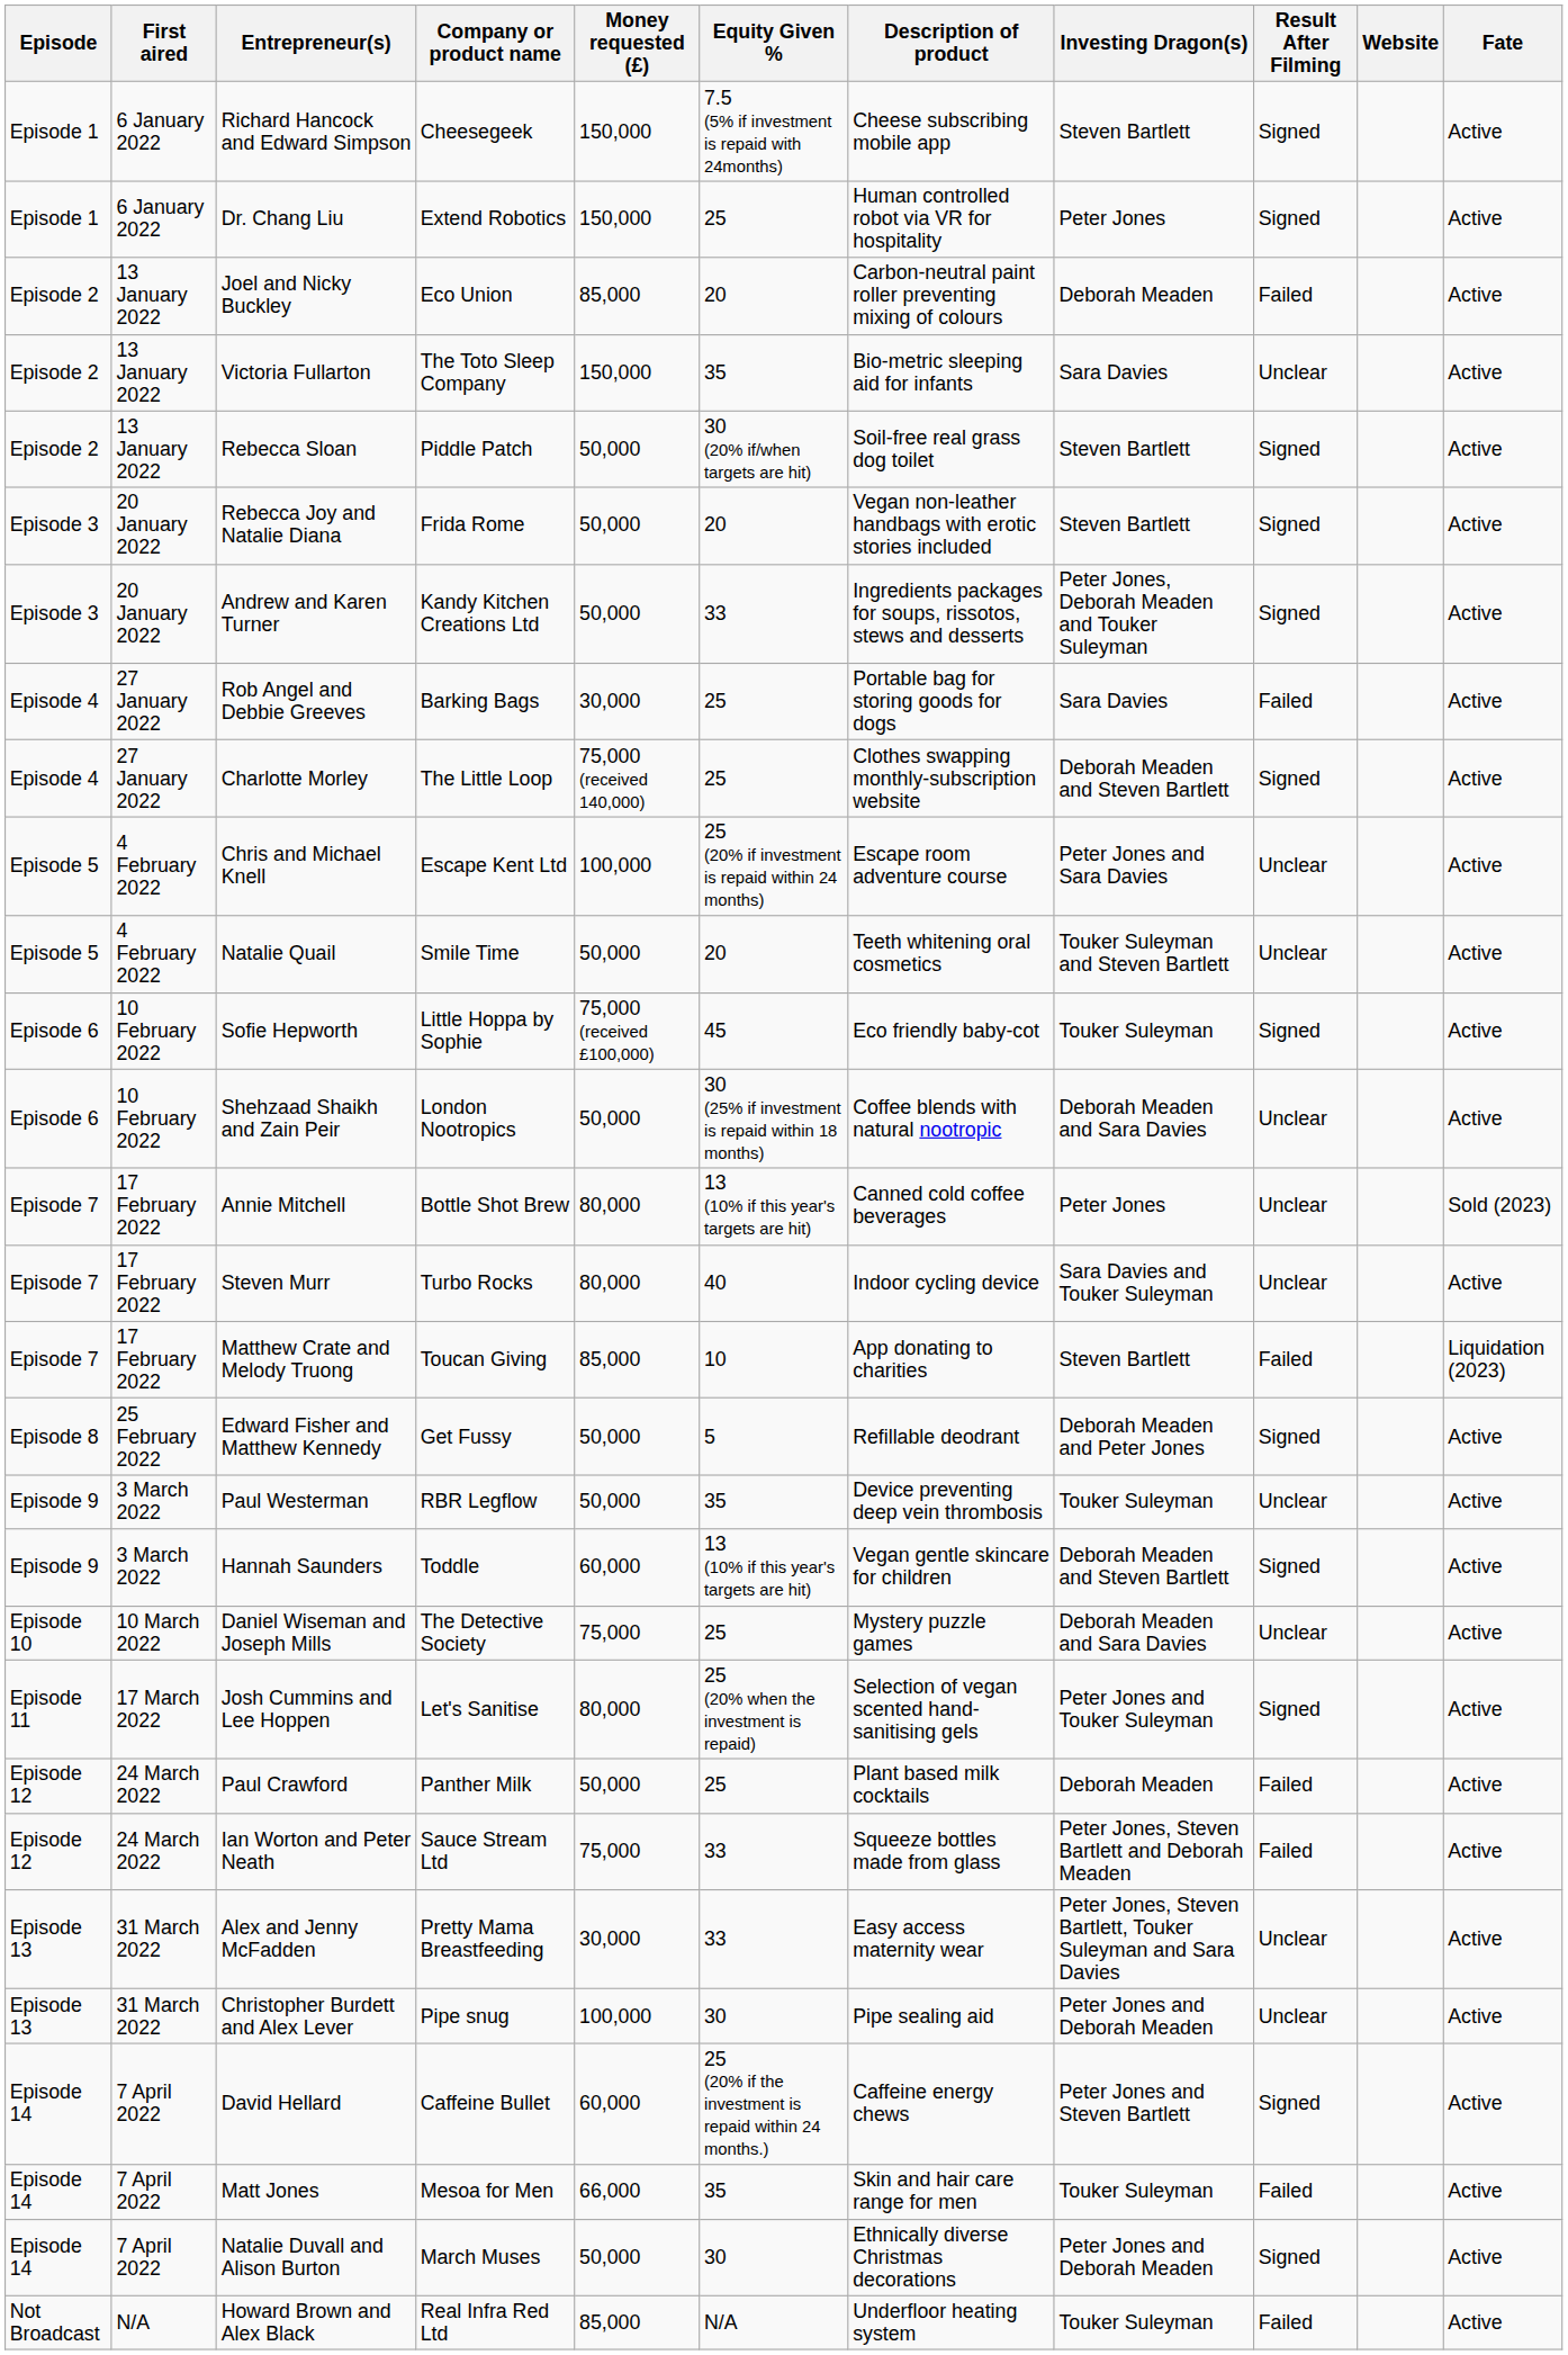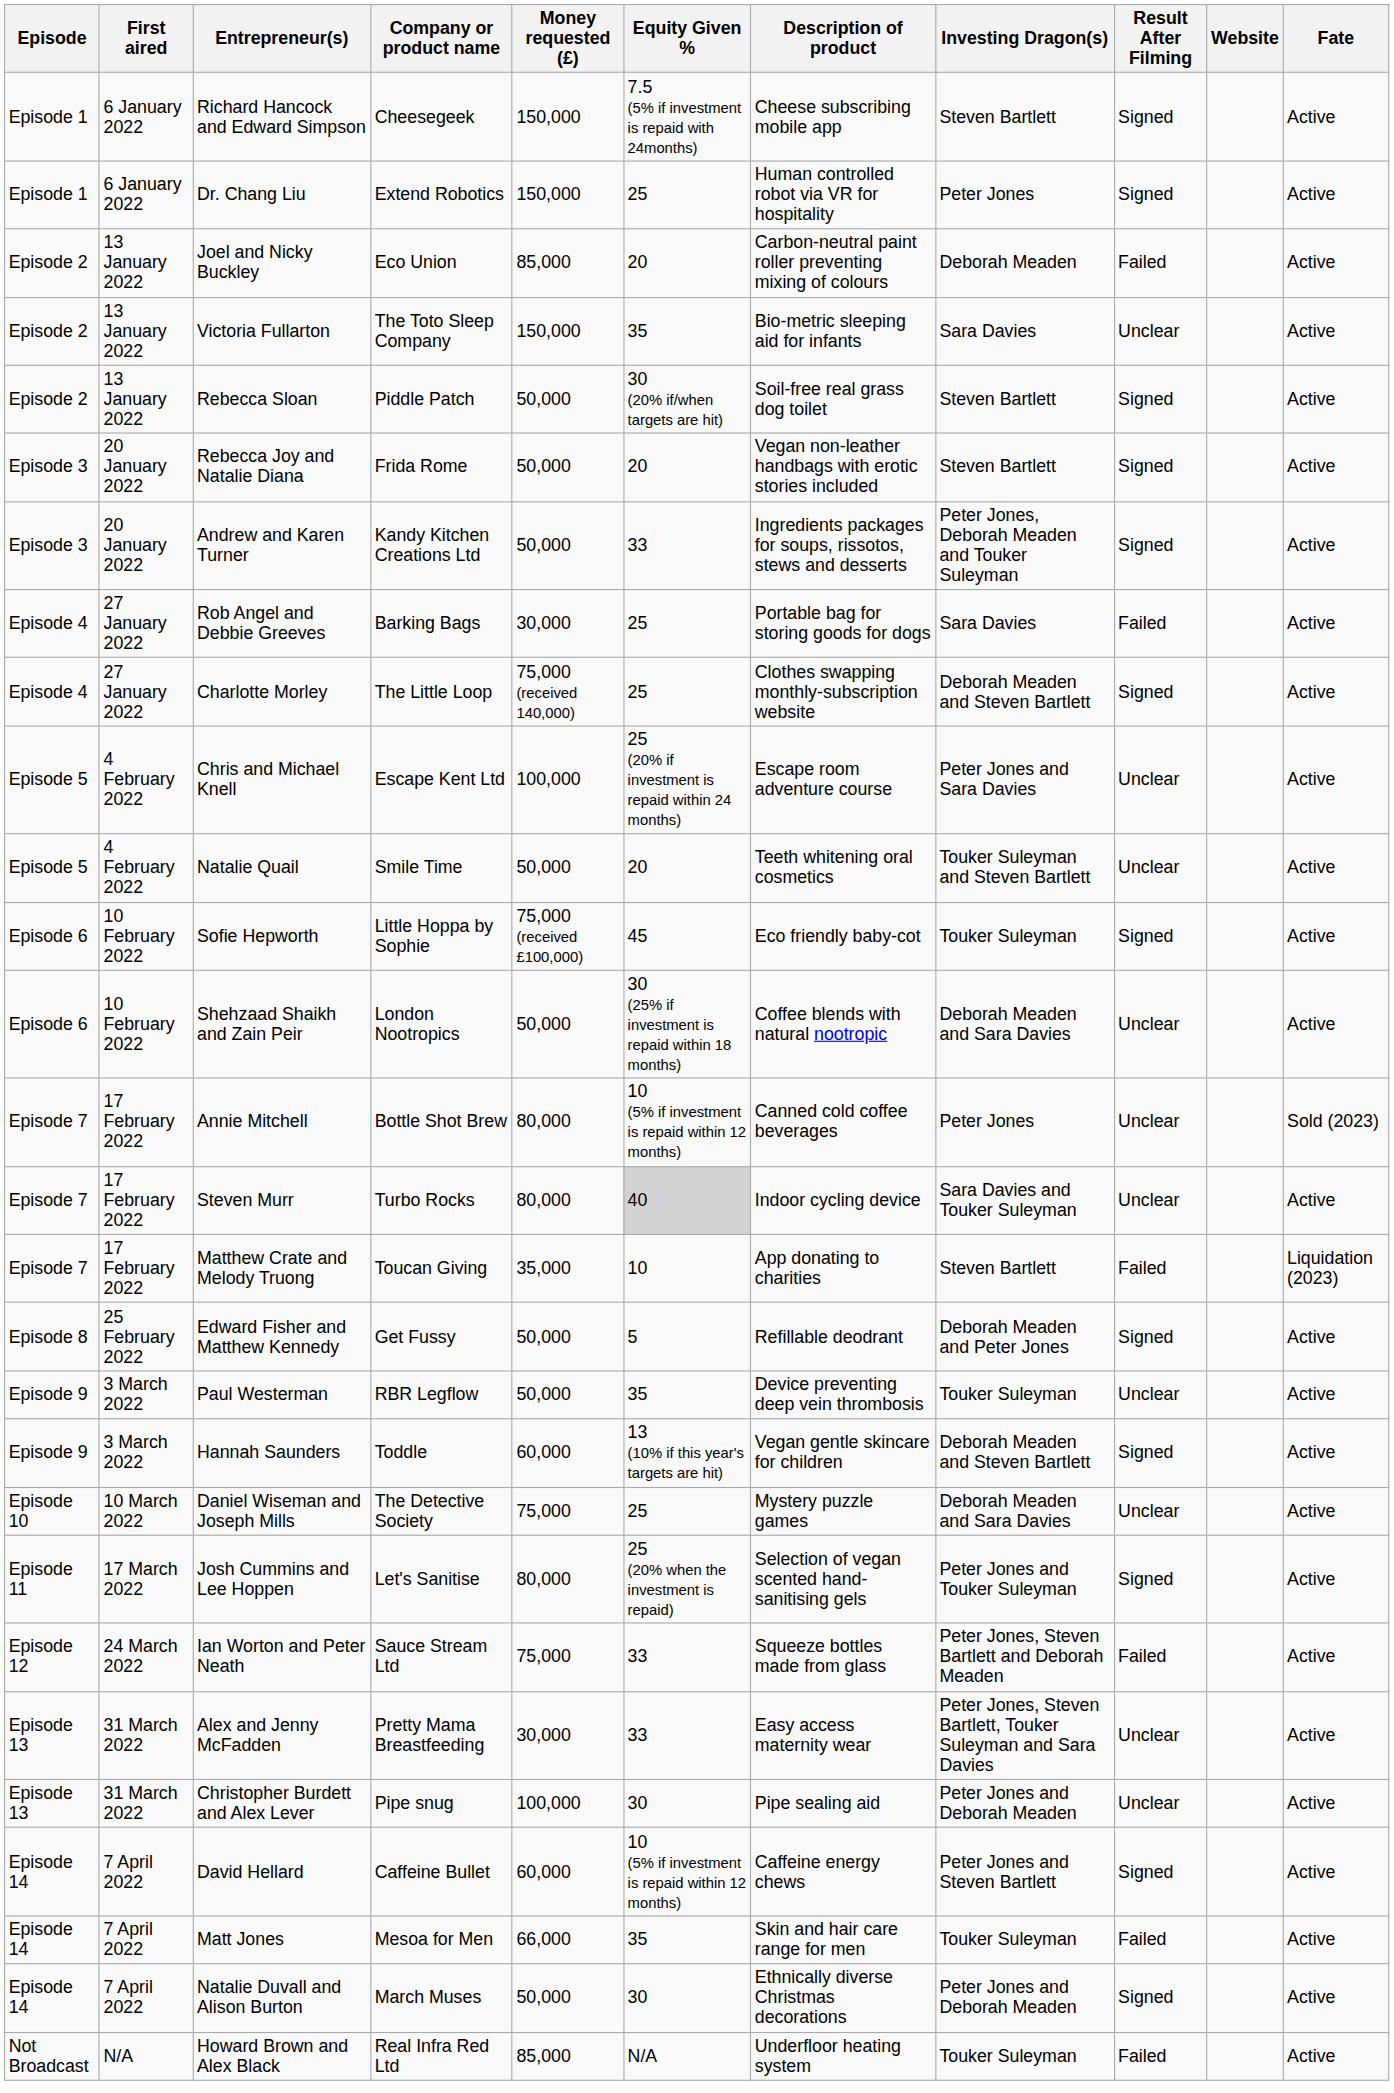 <table class="wikitable sortable">
 <tr>
 <th>Episode</th>
 <th>First aired</th>
 <th>Entrepreneur(s)</th>
 <th>Company or product name</th>
 <th>Money requested (£)</th>
 <th>Equity Given %</th>
 <th>Description of product</th>
 <th>Investing Dragon(s)</th>
 <th>Result After Filming</th>
 <th>Website</th>
 <th>Fate</th>
 </tr>
 <tr>
 <td>Episode 1</td>
 <td>6 January 2022</td>
 <td>Richard Hancock and Edward Simpson</td>
 <td>Cheesegeek</td>
 <td>150,000</td>
 <td>7.5 <br><small>(5% if investment is repaid with 24months)</small></td>
 <td>Cheese subscribing mobile app</td>
 <td>Steven Bartlett</td>
 <td>Signed</td>
 <td></td>
 <td>Active </td>
 </tr>
 <tr>
 <td>Episode 1</td>
 <td>6 January 2022</td>
 <td>Dr. Chang Liu</td>
 <td>Extend Robotics</td>
 <td>150,000</td>
 <td>25</td>
 <td>Human controlled robot via VR for hospitality</td>
 <td>Peter Jones</td>
 <td>Signed</td>
 <td></td>
 <td>Active </td>
 </tr>
 <tr>
 <td>Episode 2</td>
 <td>13 January 2022</td>
 <td>Joel and Nicky Buckley</td>
 <td>Eco Union</td>
 <td>85,000</td>
 <td>20</td>
 <td>Carbon-neutral paint roller preventing mixing of colours</td>
 <td>Deborah Meaden</td>
 <td>Failed </td>
 <td></td>
 <td>Active </td>
 </tr>
 <tr>
 <td>Episode 2</td>
 <td>13 January 2022</td>
 <td>Victoria Fullarton</td>
 <td>The Toto Sleep Company</td>
 <td>150,000</td>
 <td>35</td>
 <td>Bio-metric sleeping aid for infants</td>
 <td>Sara Davies</td>
 <td>Unclear </td>
 <td></td>
 <td>Active </td>
 </tr>
 <tr>
 <td>Episode 2</td>
 <td>13 January 2022</td>
 <td>Rebecca Sloan</td>
 <td>Piddle Patch</td>
 <td>50,000</td>
 <td>30 <br><small>(20% if/when targets are hit)</small></td>
 <td>Soil-free real grass dog toilet</td>
 <td>Steven Bartlett</td>
 <td>Signed</td>
 <td></td>
 <td>Active </td>
 </tr>
 <tr>
 <td>Episode 3</td>
 <td>20 January 2022</td>
 <td>Rebecca Joy and Natalie Diana</td>
 <td>Frida Rome</td>
 <td>50,000</td>
 <td>20</td>
 <td>Vegan non-leather handbags with erotic stories included</td>
 <td>Steven Bartlett</td>
 <td>Signed</td>
 <td></td>
 <td>Active </td>
 </tr>
 <tr>
 <td>Episode 3</td>
 <td>20 January 2022</td>
 <td>Andrew and Karen Turner</td>
 <td>Kandy Kitchen Creations Ltd</td>
 <td>50,000</td>
 <td>33</td>
 <td>Ingredients packages for soups, rissotos, stews and desserts</td>
 <td>Peter Jones, Deborah Meaden and Touker Suleyman</td>
 <td>Signed</td>
 <td></td>
 <td>Active </td>
 </tr>
 <tr>
 <td>Episode 4</td>
 <td>27 January 2022</td>
 <td>Rob Angel and Debbie Greeves</td>
 <td>Barking Bags</td>
 <td>30,000</td>
 <td>25</td>
 <td>Portable bag for storing goods for dogs</td>
 <td>Sara Davies</td>
 <td>Failed </td>
 <td></td>
 <td>Active </td>
 </tr>
 <tr>
 <td>Episode 4</td>
 <td>27 January 2022</td>
 <td>Charlotte Morley</td>
 <td>The Little Loop</td>
 <td>75,000 <br><small>(received 140,000)</small></td>
 <td>25</td>
 <td>Clothes swapping monthly-subscription website</td>
 <td>Deborah Meaden and Steven Bartlett</td>
 <td>Signed </td>
 <td></td>
 <td>Active </td>
 </tr>
 <tr>
 <td>Episode 5</td>
 <td>4 February 2022</td>
 <td>Chris and Michael Knell</td>
 <td>Escape Kent Ltd</td>
 <td>100,000</td>
 <td>25 <br><small>(20% if investment is repaid within 24 months)</small></td>
 <td>Escape room adventure course</td>
 <td>Peter Jones and Sara Davies</td>
 <td>Unclear </td>
 <td></td>
 <td>Active </td>
 </tr>
 <tr>
 <td>Episode 5</td>
 <td>4 February 2022</td>
 <td>Natalie Quail</td>
 <td>Smile Time</td>
 <td>50,000</td>
 <td>20</td>
 <td>Teeth whitening oral cosmetics</td>
 <td>Touker Suleyman and Steven Bartlett</td>
 <td>Unclear </td>
 <td></td>
 <td>Active </td>
 </tr>
 <tr>
 <td>Episode 6</td>
 <td>10 February 2022</td>
 <td>Sofie Hepworth</td>
 <td>Little Hoppa by Sophie</td>
 <td>75,000 <br><small>(received £100,000)</small></td>
 <td>45</td>
 <td>Eco friendly baby-cot</td>
 <td>Touker Suleyman</td>
 <td>Signed</td>
 <td></td>
 <td>Active </td>
 </tr>
 <tr>
 <td>Episode 6</td>
 <td>10 February 2022</td>
 <td>Shehzaad Shaikh and Zain Peir</td>
 <td>London Nootropics</td>
 <td>50,000</td>
 <td>30 <br><small>(25% if investment is repaid within 18 months)</small></td>
 <td>Coffee blends with natural <a href='#'>nootropic</a></td>
 <td>Deborah Meaden and Sara Davies</td>
 <td>Unclear </td>
 <td></td>
 <td>Active </td>
 </tr>
 <tr>
 <td>Episode 7</td>
 <td>17 February 2022</td>
 <td>Annie Mitchell</td>
 <td>Bottle Shot Brew</td>
 <td>80,000</td>
-<td>13 <br><small>(10% if this year's targets are hit)</small></td>
+<td>10 <br><small>(5% if investment is repaid within 12 months)</small></td>
 <td>Canned cold coffee beverages</td>
 <td>Peter Jones</td>
 <td>Unclear </td>
 <td></td>
 <td>Sold (2023) </td>
 </tr>
 <tr>
 <td>Episode 7</td>
 <td>17 February 2022</td>
 <td>Steven Murr</td>
 <td>Turbo Rocks</td>
 <td>80,000</td>
-<td>40</td>
+<td style="background: lightgrey;">40</td>
 <td>Indoor cycling device</td>
 <td>Sara Davies and Touker Suleyman</td>
 <td>Unclear </td>
 <td></td>
 <td>Active </td>
 </tr>
 <tr>
 <td>Episode 7</td>
 <td>17 February 2022</td>
 <td>Matthew Crate and Melody Truong</td>
 <td>Toucan Giving</td>
-<td>85,000</td>
+<td>35,000</td>
 <td>10</td>
 <td>App donating to charities</td>
 <td>Steven Bartlett </td>
 <td>Failed </td>
 <td></td>
 <td>Liquidation (2023) </td>
 </tr>
 <tr>
 <td>Episode 8</td>
 <td>25 February 2022</td>
 <td>Edward Fisher and Matthew Kennedy</td>
 <td>Get Fussy</td>
 <td>50,000</td>
 <td>5</td>
 <td>Refillable deodrant</td>
 <td>Deborah Meaden and Peter Jones</td>
 <td>Signed</td>
 <td></td>
 <td>Active </td>
 </tr>
 <tr>
 <td>Episode 9</td>
 <td>3 March 2022</td>
 <td>Paul Westerman</td>
 <td>RBR Legflow</td>
 <td>50,000</td>
 <td>35</td>
 <td>Device preventing deep vein thrombosis</td>
 <td>Touker Suleyman</td>
 <td>Unclear </td>
 <td></td>
 <td>Active </td>
 </tr>
 <tr>
 <td>Episode 9</td>
 <td>3 March 2022</td>
 <td>Hannah Saunders</td>
 <td>Toddle</td>
 <td>60,000</td>
 <td>13 <br><small>(10% if this year's targets are hit)</small></td>
 <td>Vegan gentle skincare for children</td>
 <td>Deborah Meaden and Steven Bartlett</td>
 <td>Signed</td>
 <td></td>
 <td>Active </td>
 </tr>
 <tr>
 <td>Episode 10</td>
 <td>10 March 2022</td>
 <td>Daniel Wiseman and Joseph Mills</td>
 <td>The Detective Society</td>
 <td>75,000</td>
 <td>25</td>
 <td>Mystery puzzle games</td>
 <td>Deborah Meaden and Sara Davies</td>
 <td>Unclear </td>
 <td></td>
 <td>Active </td>
 </tr>
 <tr>
 <td>Episode 11</td>
 <td>17 March 2022</td>
 <td>Josh Cummins and Lee Hoppen</td>
 <td>Let's Sanitise</td>
 <td>80,000</td>
 <td>25 <br><small>(20% when the investment is repaid)</small></td>
 <td>Selection of vegan scented hand-sanitising gels</td>
 <td>Peter Jones and Touker Suleyman</td>
 <td>Signed</td>
 <td></td>
 <td>Active </td>
 </tr>
 <tr>
 <td>Episode 12</td>
 <td>24 March 2022</td>
-<td>Paul Crawford</td>
-<td>Panther Milk</td>
-<td>50,000</td>
-<td>25</td>
-<td>Plant based milk cocktails</td>
-<td>Deborah Meaden</td>
-<td>Failed </td>
-<td></td>
-<td>Active </td>
-</tr>
-<tr>
-<td>Episode 12</td>
-<td>24 March 2022</td>
 <td>Ian Worton and Peter Neath</td>
 <td>Sauce Stream Ltd</td>
 <td>75,000</td>
 <td>33</td>
 <td>Squeeze bottles made from glass</td>
 <td>Peter Jones, Steven Bartlett and Deborah Meaden</td>
 <td>Failed </td>
 <td></td>
 <td>Active </td>
 </tr>
 <tr>
 <td>Episode 13</td>
 <td>31 March 2022</td>
 <td>Alex and Jenny McFadden</td>
 <td>Pretty Mama Breastfeeding</td>
 <td>30,000</td>
 <td>33</td>
 <td>Easy access maternity wear</td>
 <td>Peter Jones, Steven Bartlett, Touker Suleyman and Sara Davies</td>
 <td>Unclear </td>
 <td></td>
 <td>Active </td>
 </tr>
 <tr>
 <td>Episode 13</td>
 <td>31 March 2022</td>
 <td>Christopher Burdett and Alex Lever</td>
 <td>Pipe snug</td>
 <td>100,000</td>
 <td>30</td>
 <td>Pipe sealing aid</td>
 <td>Peter Jones and Deborah Meaden</td>
 <td>Unclear </td>
 <td></td>
 <td>Active </td>
 </tr>
 <tr>
 <td>Episode 14</td>
 <td>7 April 2022</td>
 <td>David Hellard</td>
 <td>Caffeine Bullet</td>
 <td>60,000</td>
-<td>25 <br><small>(20% if the investment is repaid within 24 months.)</small></td>
+<td>10 <br><small>(5% if investment is repaid within 12 months)</small></td>
 <td>Caffeine energy chews</td>
 <td>Peter Jones and Steven Bartlett</td>
 <td>Signed</td>
 <td></td>
 <td>Active </td>
 </tr>
 <tr>
 <td>Episode 14</td>
 <td>7 April 2022</td>
 <td>Matt Jones</td>
 <td>Mesoa for Men</td>
 <td>66,000</td>
 <td>35</td>
 <td>Skin and hair care range for men</td>
 <td>Touker Suleyman</td>
 <td>Failed </td>
 <td></td>
 <td>Active </td>
 </tr>
 <tr>
 <td>Episode 14</td>
 <td>7 April 2022</td>
 <td>Natalie Duvall and Alison Burton</td>
 <td>March Muses</td>
 <td>50,000</td>
 <td>30</td>
 <td>Ethnically diverse Christmas decorations</td>
 <td>Peter Jones and Deborah Meaden</td>
 <td>Signed</td>
 <td></td>
 <td>Active </td>
 </tr>
 <tr>
 <td>Not Broadcast </td>
 <td>N/A</td>
 <td>Howard Brown and Alex Black</td>
 <td>Real Infra Red Ltd</td>
 <td>85,000</td>
 <td>N/A</td>
 <td>Underfloor heating system</td>
 <td>Touker Suleyman</td>
 <td>Failed </td>
 <td></td>
 <td>Active </td>
 </tr>
 </table>
